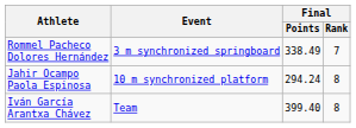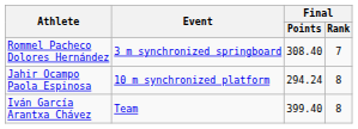 <table class=wikitable style="font-size:90%;">
 <tr>
 <th rowspan="2">Athlete</th>
 <th rowspan="2">Event</th>
 <th colspan="2">Final</th>
 </tr>
 <tr style="font-size:95%">
 <th>Points</th>
 <th>Rank</th>
 </tr>
 <tr align=center>
 <td align=left><a href='#'>Rommel Pacheco</a><br><a href='#'>Dolores Hernández</a></td>
 <td align=left><a href='#'>3 m synchronized springboard</a></td>
-<td>338.49</td>
+<td>308.40</td>
 <td>7</td>
 </tr>
 <tr align=center>
 <td align=left><a href='#'>Jahir Ocampo</a><br><a href='#'>Paola Espinosa</a></td>
 <td align=left><a href='#'>10 m synchronized platform</a></td>
 <td>294.24</td>
 <td>8</td>
 </tr>
 <tr align=center>
 <td align=left><a href='#'>Iván García</a><br><a href='#'>Arantxa Chávez</a></td>
 <td align=left><a href='#'>Team</a></td>
 <td>399.40</td>
 <td>8</td>
 </tr>
 </table>
